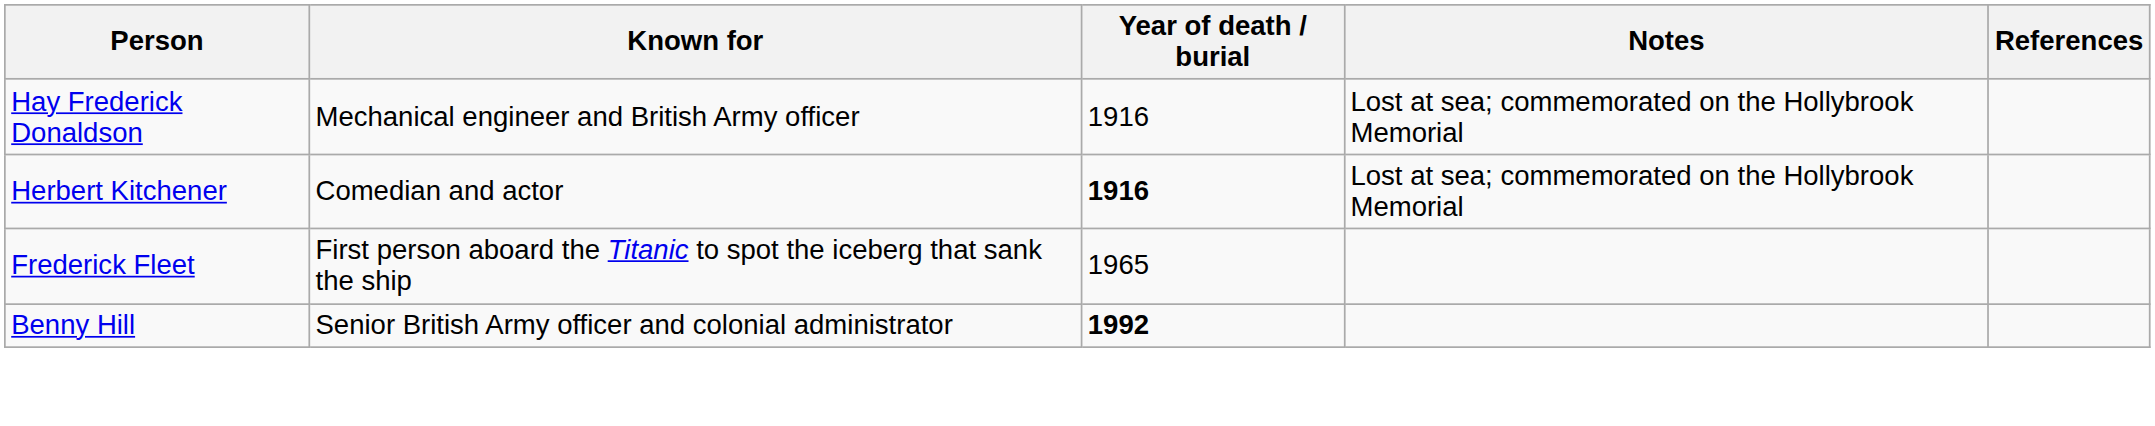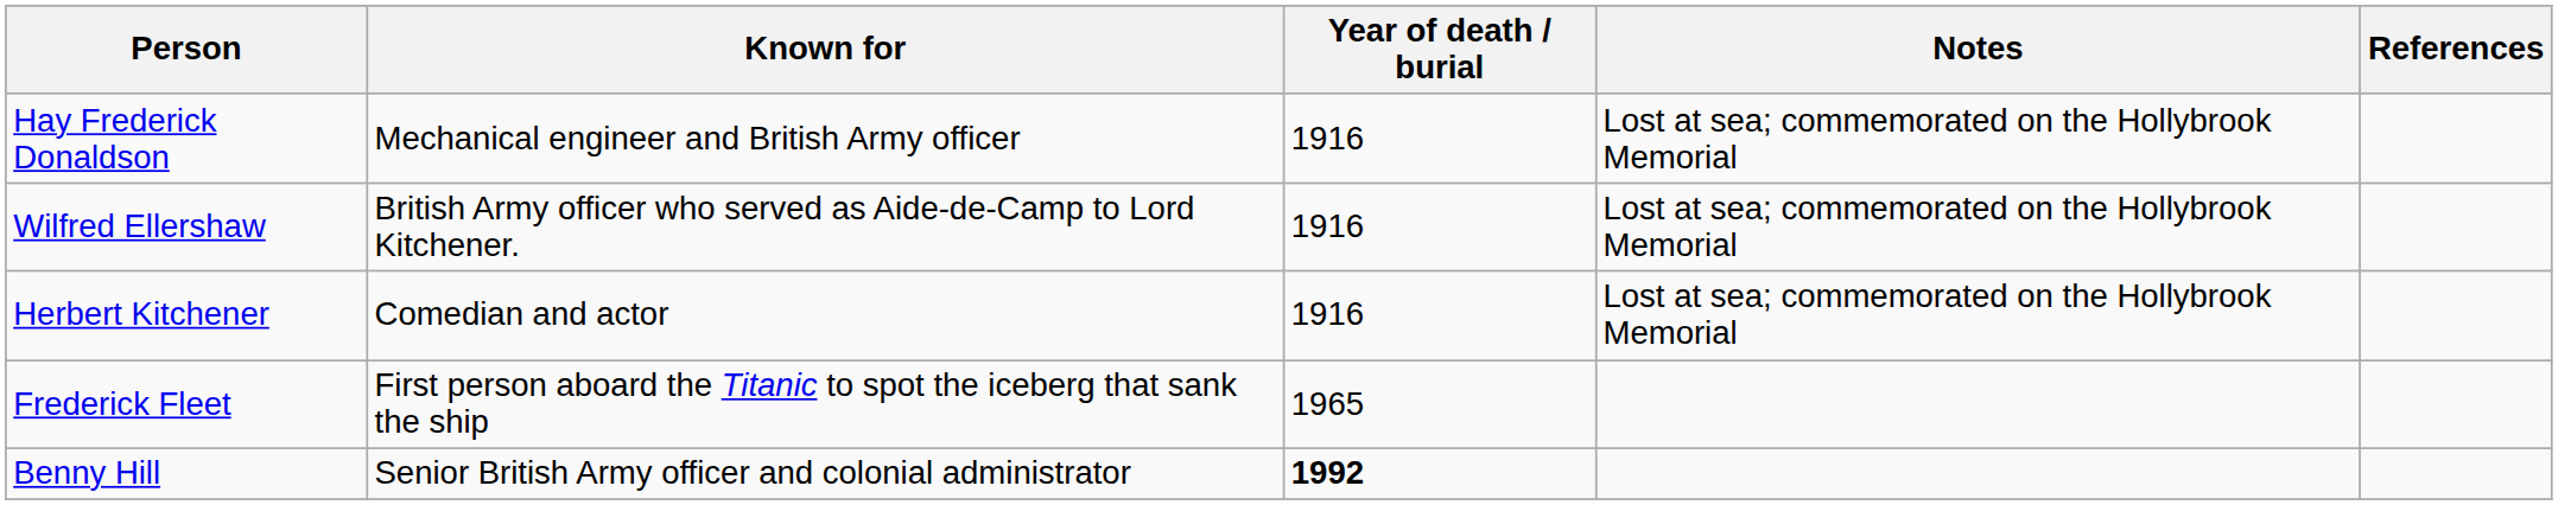 <table class="wikitable sortable">
 <tr>
 <th>Person</th>
 <th>Known for</th>
 <th>Year of death / burial</th>
 <th>Notes</th>
 <th>References</th>
 </tr>
 <tr>
 <td><a href='#'>Hay Frederick Donaldson</a></td>
 <td>Mechanical engineer and British Army officer</td>
 <td>1916</td>
 <td>Lost at sea; commemorated on the Hollybrook Memorial</td>
 <td></td>
 </tr>
 <tr>
+<td><a href='#'>Wilfred Ellershaw</a></td>
+<td>British Army officer who served as Aide-de-Camp to Lord Kitchener.</td>
+<td>1916</td>
+<td>Lost at sea; commemorated on the Hollybrook Memorial</td>
+<td></td>
+</tr>
+<tr>
 <td><a href='#'>Herbert Kitchener</a></td>
 <td>Comedian and actor</td>
-<td><strong>1916</strong></td>
+<td>1916</td>
 <td>Lost at sea; commemorated on the Hollybrook Memorial</td>
 <td></td>
 </tr>
 <tr>
 <td><a href='#'>Frederick Fleet</a></td>
 <td>First person aboard the <em><a href='#'>Titanic</a></em> to spot the iceberg that sank the ship</td>
 <td>1965</td>
 <td></td>
 <td></td>
 </tr>
 <tr>
 <td><a href='#'>Benny Hill</a></td>
 <td>Senior British Army officer and colonial administrator</td>
 <td><strong>1992</strong></td>
 <td></td>
 <td></td>
 </tr>
 </table>
